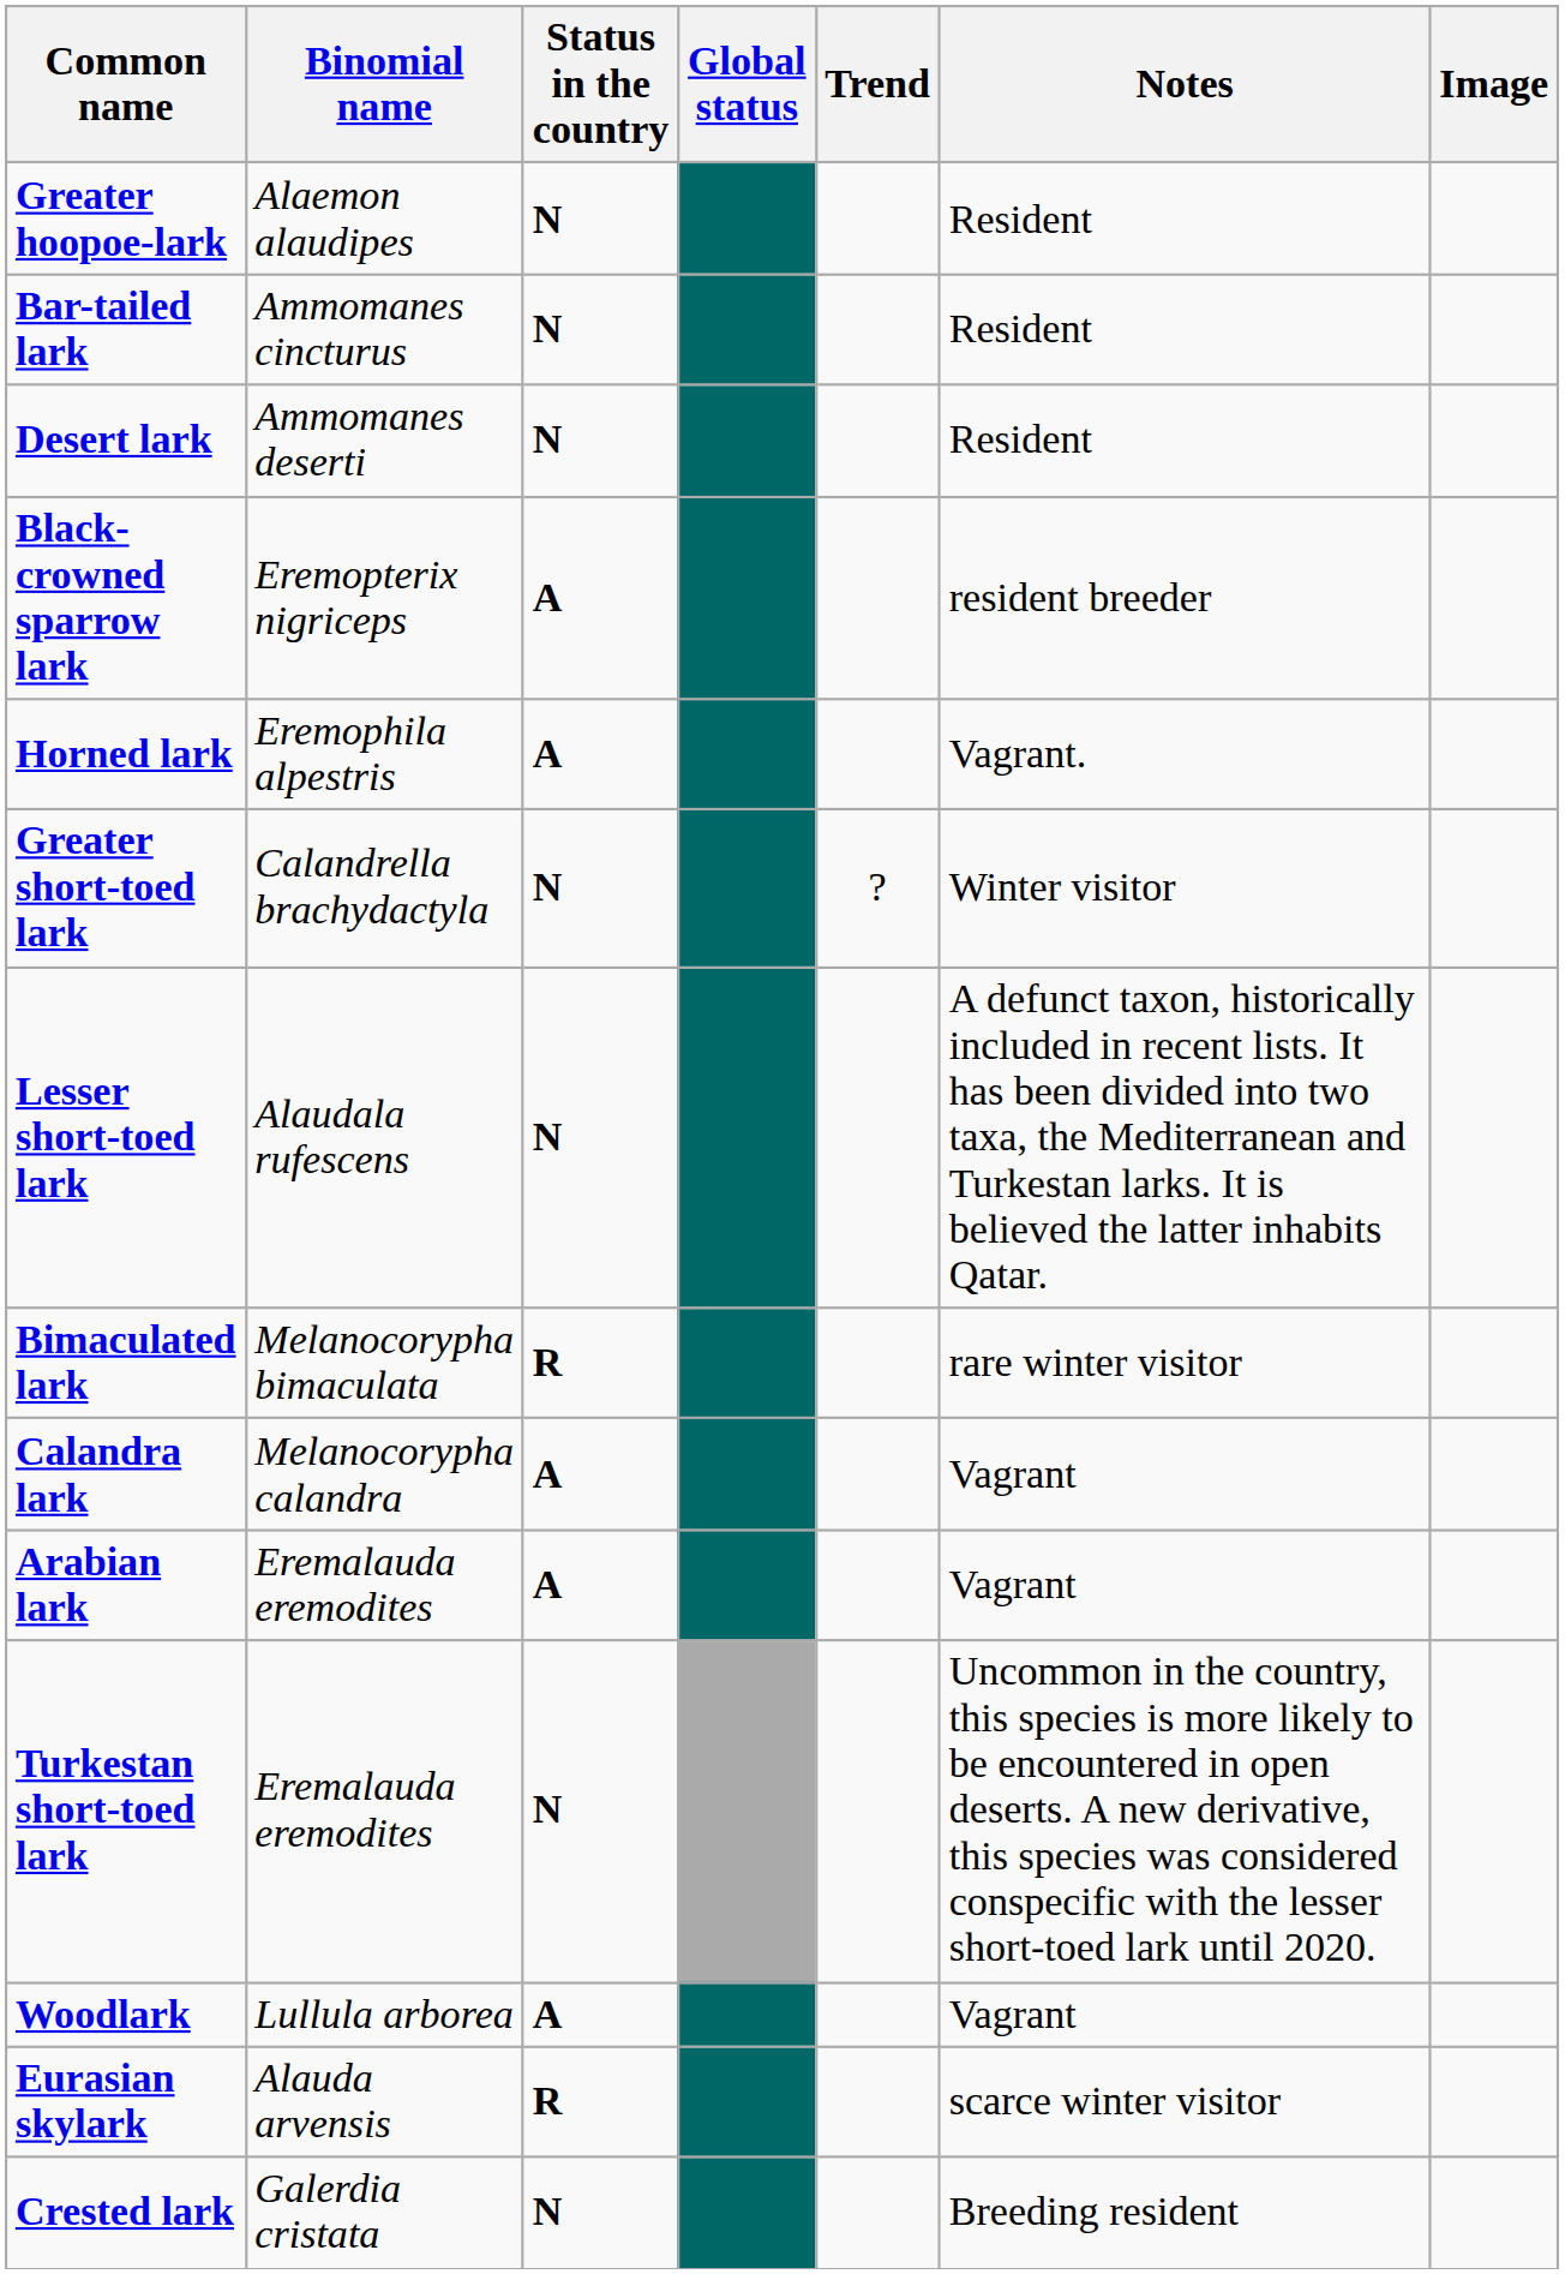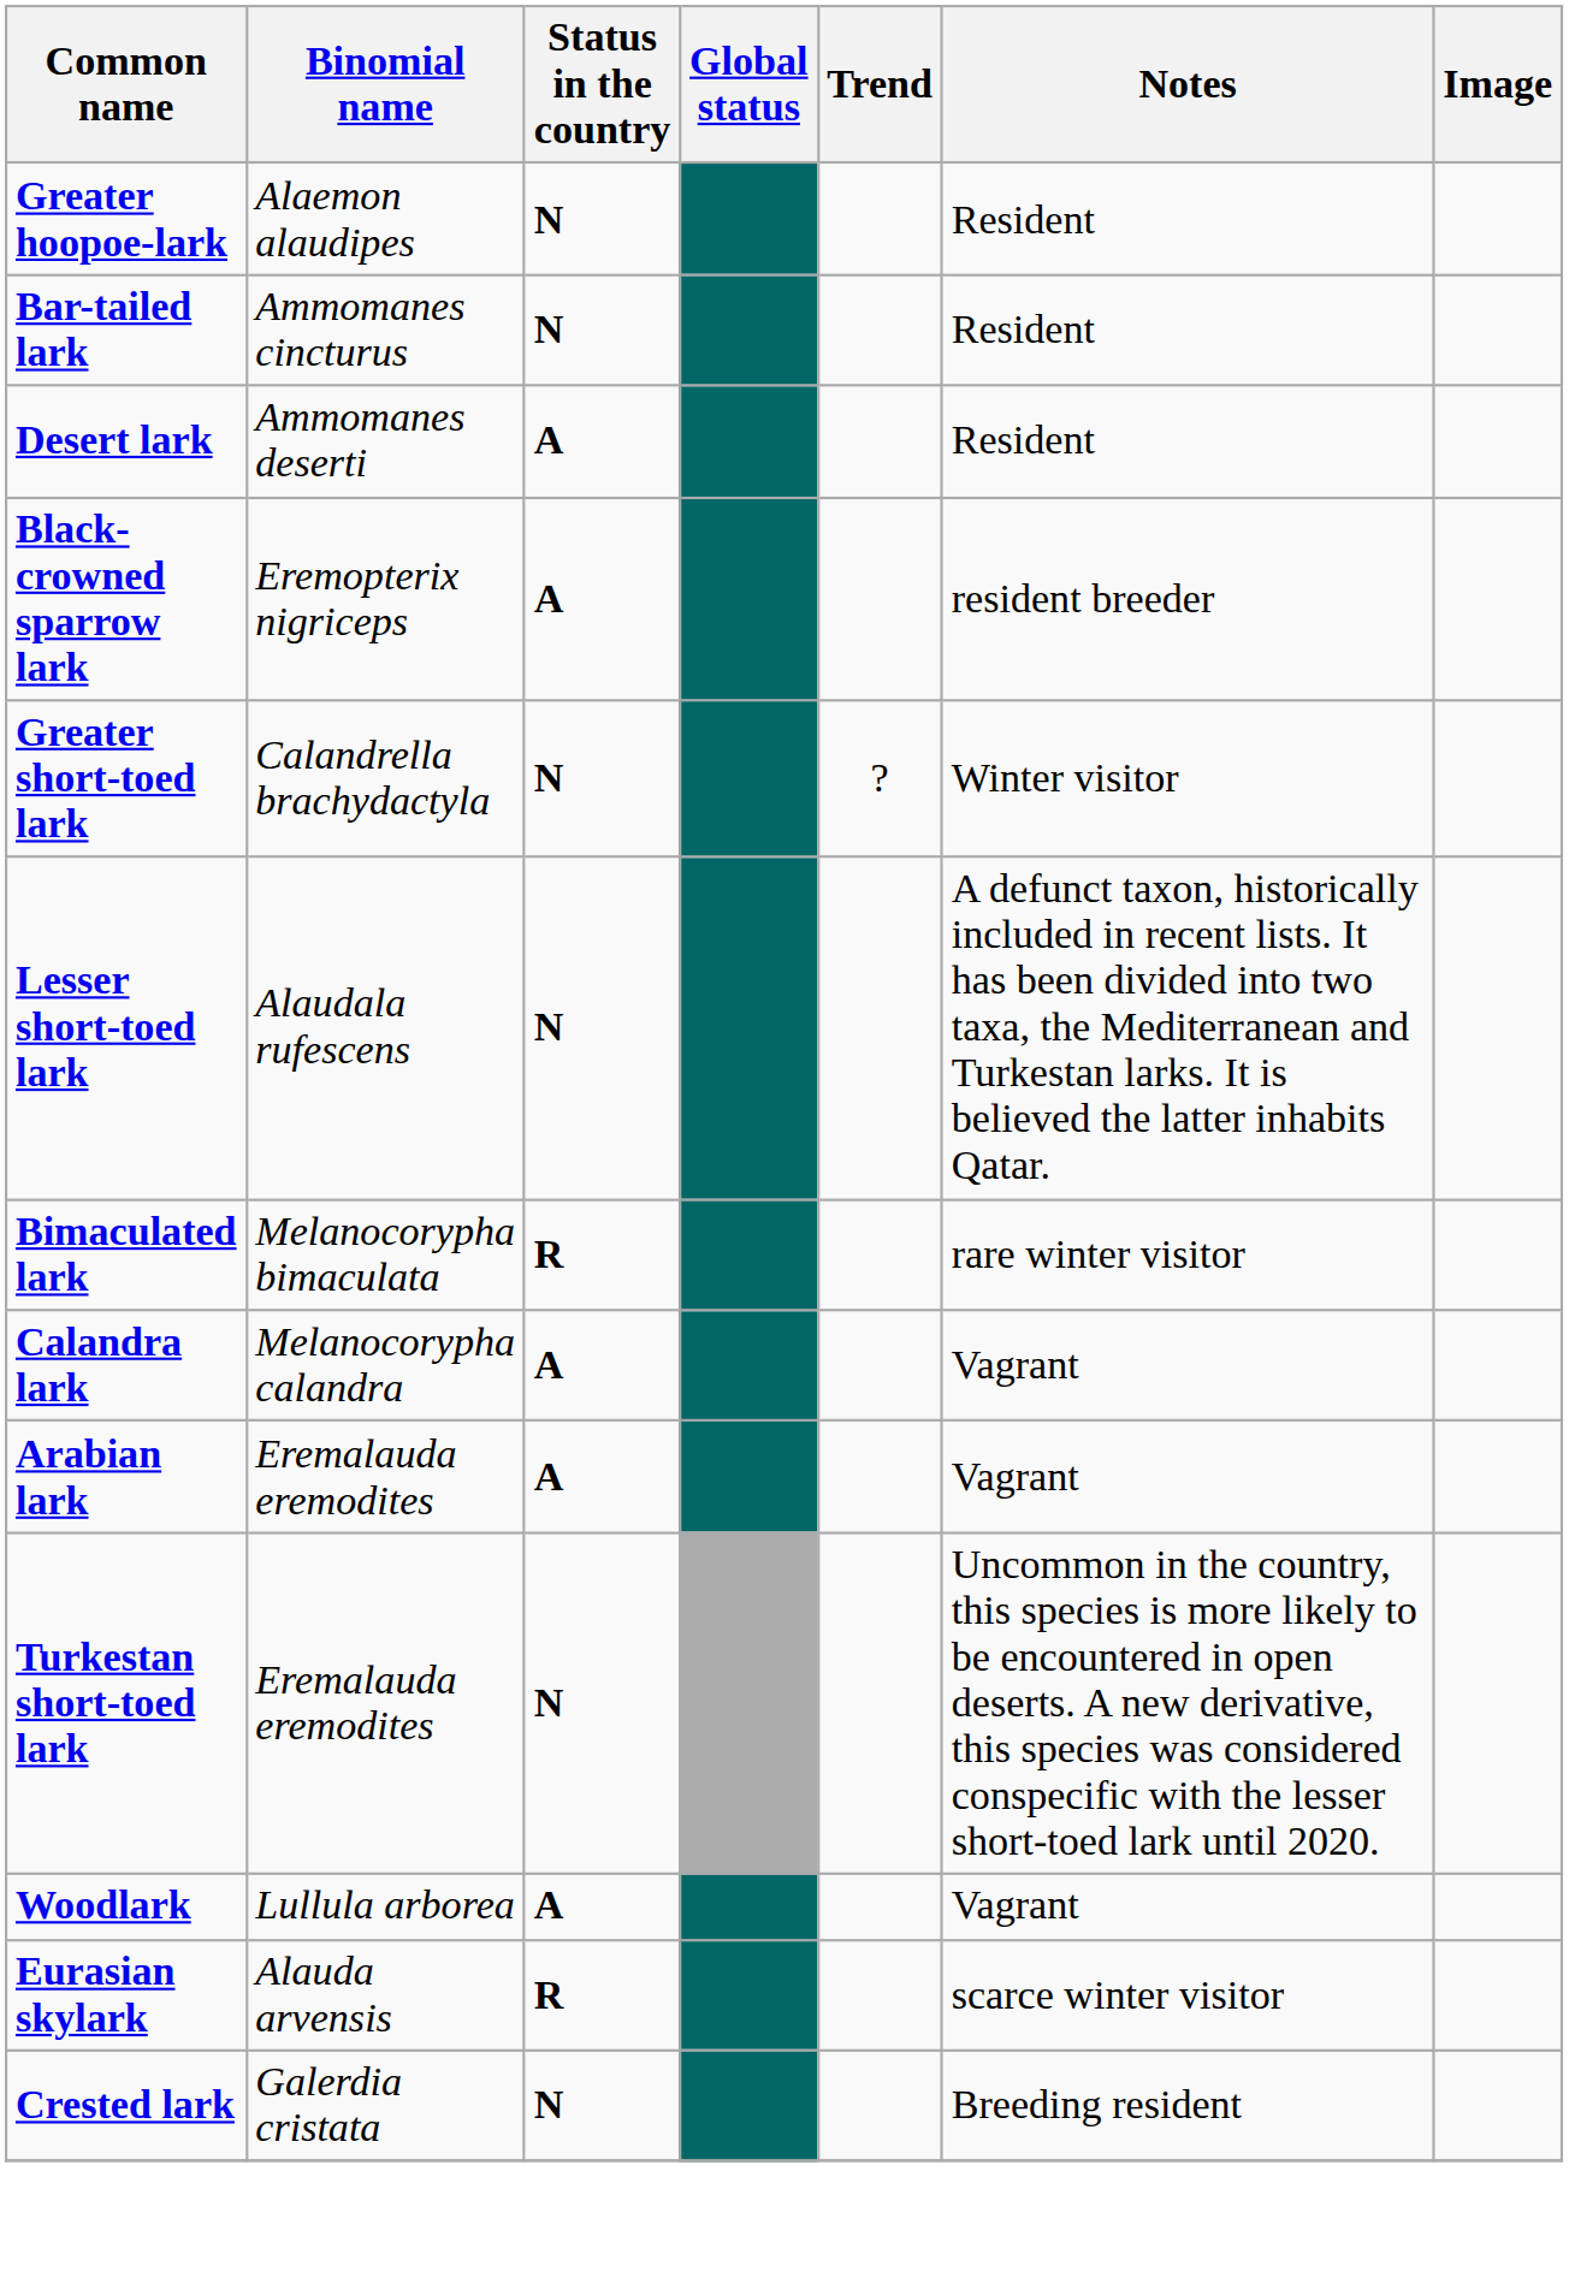 <table class="wikitable sortable">
 <tr>
 <th width="15%">Common name</th>
 <th width="15%"><a href='#'>Binomial name</a></th>
 <th width="1%">Status in the country</th>
 <th width="5%"><a href='#'>Global status</a></th>
 <th width="1%">Trend</th>
 <th class="unsortable">Notes</th>
 <th class="unsortable">Image</th>
 </tr>
 <tr>
 <td><strong><a href='#'>Greater hoopoe-lark</a></strong></td>
 <td><em>Alaemon alaudipes</em></td>
 <td><strong>N</strong></td>
 <td align=center style="background: #006666"></td>
 <td align=center></td>
 <td>Resident</td>
 <td></td>
 </tr>
 <tr>
 <td><strong><a href='#'>Bar-tailed lark</a></strong></td>
 <td><em>Ammomanes cincturus</em></td>
 <td><strong>N</strong></td>
 <td align=center style="background: #006666"></td>
 <td align=center></td>
 <td>Resident</td>
 <td></td>
 </tr>
 <tr>
 <td><strong><a href='#'>Desert lark</a></strong></td>
 <td><em>Ammomanes deserti</em></td>
-<td><strong>N</strong></td>
+<td><strong>A</strong></td>
 <td align=center style="background: #006666"></td>
 <td align=center></td>
 <td>Resident</td>
 <td></td>
 </tr>
 <tr>
 <td><strong><a href='#'>Black-crowned sparrow lark</a></strong></td>
 <td><em>Eremopterix nigriceps</em></td>
 <td><strong>A</strong></td>
 <td align=center style="background: #006666"></td>
 <td align=center></td>
 <td>resident breeder</td>
-<td></td>
-</tr>
-<tr>
-<td><strong><a href='#'>Horned lark</a></strong></td>
-<td><em>Eremophila alpestris</em></td>
-<td><strong>A</strong></td>
-<td align=center style="background: #006666"></td>
-<td align=center></td>
-<td>Vagrant.</td>
 <td></td>
 </tr>
 <tr>
 <td><strong><a href='#'>Greater short-toed lark</a></strong></td>
 <td><em>Calandrella brachydactyla</em></td>
 <td><strong>N</strong></td>
 <td align=center style="background: #006666"></td>
 <td align=center>?</td>
 <td>Winter visitor</td>
 <td></td>
 </tr>
 <tr>
 <td><strong><a href='#'>Lesser short-toed lark</a></strong></td>
 <td><em>Alaudala rufescens</em></td>
 <td><strong>N</strong></td>
 <td align=center style="background: #006666"></td>
 <td align=center></td>
 <td>A defunct taxon, historically included in recent lists. It has been divided into two taxa, the Mediterranean and Turkestan larks. It is believed the latter inhabits Qatar.</td>
 <td></td>
 </tr>
 <tr>
 <td><strong><a href='#'>Bimaculated lark</a></strong></td>
 <td><em>Melanocorypha bimaculata</em></td>
 <td><strong>R</strong></td>
 <td align=center style="background: #006666"></td>
 <td align=center></td>
 <td>rare winter visitor</td>
 <td></td>
 </tr>
 <tr>
 <td><strong><a href='#'>Calandra lark</a></strong></td>
 <td><em>Melanocorypha calandra</em></td>
 <td><strong>A</strong></td>
 <td align=center style="background: #006666"></td>
 <td align=center></td>
 <td>Vagrant</td>
 <td></td>
 </tr>
 <tr>
 <td><strong><a href='#'>Arabian lark</a></strong></td>
 <td><em>Eremalauda eremodites</em></td>
 <td><strong>A</strong></td>
 <td align=center style="background: #006666"></td>
 <td align=center></td>
 <td>Vagrant</td>
 <td></td>
 </tr>
 <tr>
 <td><strong><a href='#'>Turkestan short-toed lark</a></strong></td>
 <td><em>Eremalauda eremodites</em></td>
 <td><strong>N</strong></td>
 <td align=center style="background: #AAA"></td>
 <td align=center></td>
 <td>Uncommon in the country, this species is more likely to be encountered in open deserts. A new derivative, this species was considered conspecific with the lesser short-toed lark until 2020.</td>
 <td></td>
 </tr>
 <tr>
 <td><strong><a href='#'>Woodlark</a></strong></td>
 <td><em>Lullula arborea</em></td>
 <td><strong>A</strong></td>
 <td align=center style="background: #006666"></td>
 <td align=center></td>
 <td>Vagrant</td>
 <td></td>
 </tr>
 <tr>
 <td><strong><a href='#'>Eurasian skylark</a></strong></td>
 <td><em>Alauda arvensis</em></td>
 <td><strong>R</strong></td>
 <td align=center style="background: #006666"></td>
 <td align=center></td>
 <td>scarce winter visitor</td>
 <td></td>
 </tr>
 <tr>
 <td><strong><a href='#'>Crested lark</a></strong></td>
 <td><em>Galerdia cristata</em></td>
 <td><strong>N</strong></td>
 <td align=center style="background: #006666"></td>
 <td align=center></td>
 <td>Breeding resident</td>
 <td></td>
 </tr>
 <tr>
 </tr>
 </table>
